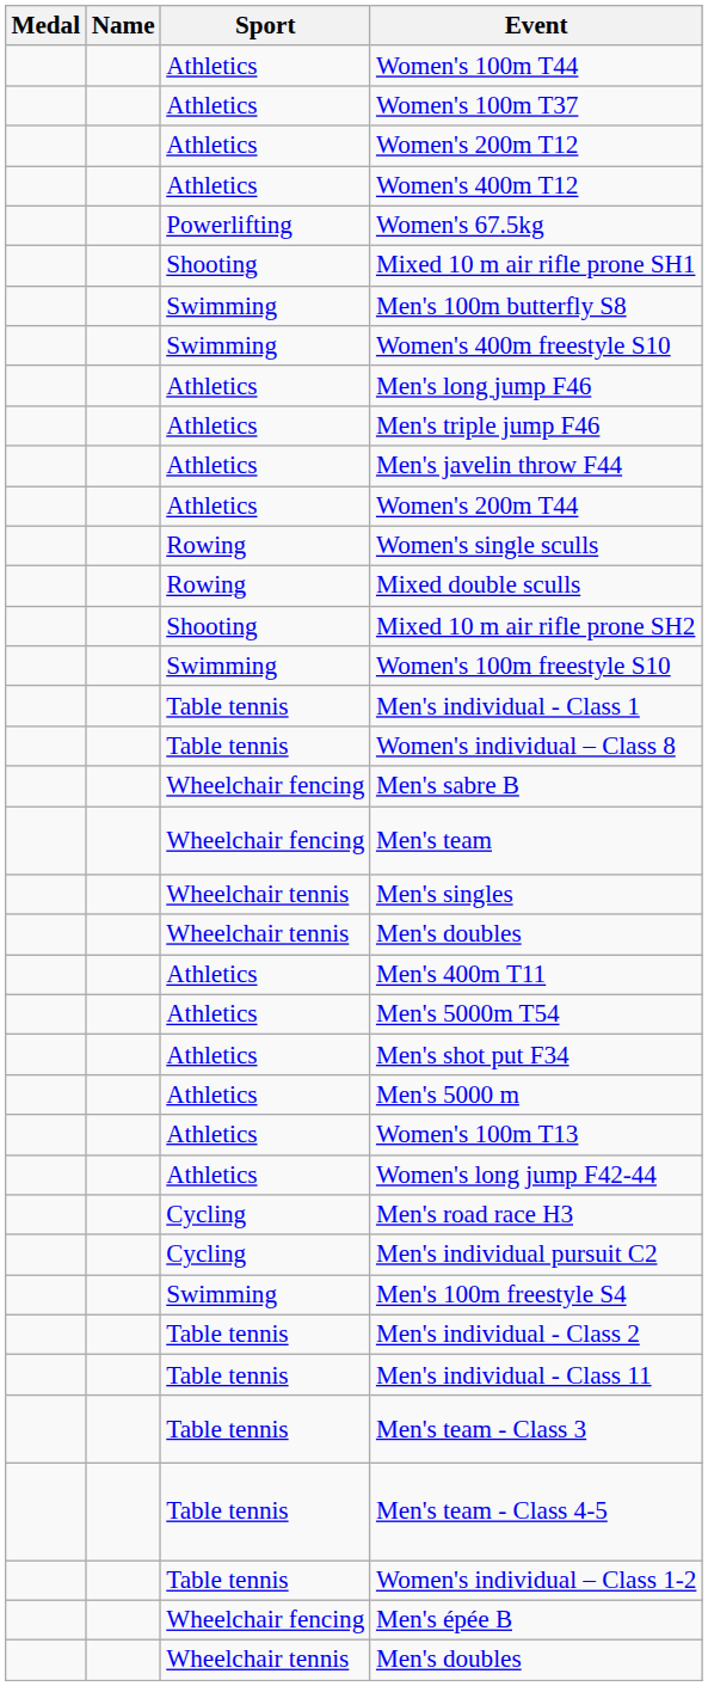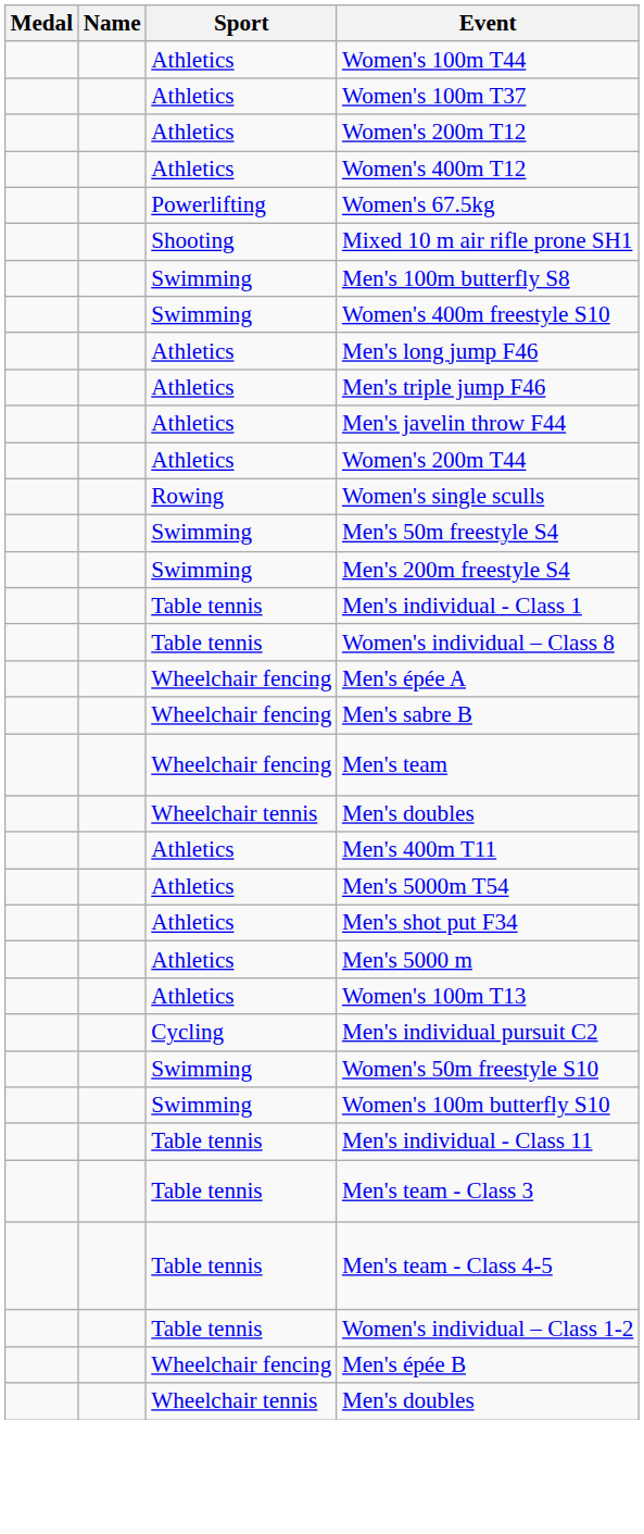 <table class="wikitable sortable">
 <tr>
 <th>Medal</th>
 <th>Name</th>
 <th>Sport</th>
 <th>Event</th>
 </tr>
 <tr>
 <td></td>
 <td></td>
 <td><a href='#'>Athletics</a></td>
 <td><a href='#'>Women's 100m T44</a></td>
 </tr>
 <tr>
 <td></td>
 <td></td>
 <td><a href='#'>Athletics</a></td>
 <td><a href='#'>Women's 100m T37</a></td>
 </tr>
 <tr>
 <td></td>
 <td></td>
 <td><a href='#'>Athletics</a></td>
 <td><a href='#'>Women's 200m T12</a></td>
 </tr>
 <tr>
 <td></td>
 <td></td>
 <td><a href='#'>Athletics</a></td>
 <td><a href='#'>Women's 400m T12</a></td>
 </tr>
 <tr>
 <td></td>
 <td></td>
 <td><a href='#'>Powerlifting</a></td>
 <td><a href='#'>Women's 67.5kg</a></td>
 </tr>
 <tr>
 <td></td>
 <td></td>
 <td><a href='#'>Shooting</a></td>
 <td><a href='#'>Mixed 10 m air rifle prone SH1</a></td>
 </tr>
 <tr>
 <td></td>
 <td></td>
 <td><a href='#'>Swimming</a></td>
 <td><a href='#'>Men's 100m butterfly S8</a></td>
 </tr>
 <tr>
 <td></td>
 <td></td>
 <td><a href='#'>Swimming</a></td>
 <td><a href='#'>Women's 400m freestyle S10</a></td>
 </tr>
 <tr>
 <td></td>
 <td></td>
 <td><a href='#'>Athletics</a></td>
 <td><a href='#'>Men's long jump F46</a></td>
 </tr>
 <tr>
 <td></td>
 <td></td>
 <td><a href='#'>Athletics</a></td>
 <td><a href='#'>Men's triple jump F46</a></td>
 </tr>
 <tr>
 <td></td>
 <td></td>
 <td><a href='#'>Athletics</a></td>
 <td><a href='#'>Men's javelin throw F44</a></td>
 </tr>
 <tr>
 <td></td>
 <td></td>
 <td><a href='#'>Athletics</a></td>
 <td><a href='#'>Women's 200m T44</a></td>
 </tr>
 <tr>
 <td></td>
 <td></td>
 <td><a href='#'>Rowing</a></td>
 <td><a href='#'>Women's single sculls</a></td>
 </tr>
 <tr>
 <td></td>
-<td><br> </td>
-<td><a href='#'>Rowing</a></td>
-<td><a href='#'>Mixed double sculls</a></td>
-</tr>
-<tr>
 <td></td>
-<td></td>
-<td><a href='#'>Shooting</a></td>
-<td><a href='#'>Mixed 10 m air rifle prone SH2</a></td>
+<td><a href='#'>Swimming</a></td>
+<td><a href='#'>Men's 50m freestyle S4</a></td>
 </tr>
 <tr>
 <td></td>
 <td></td>
 <td><a href='#'>Swimming</a></td>
-<td><a href='#'>Women's 100m freestyle S10</a></td>
+<td><a href='#'>Men's 200m freestyle S4</a></td>
 </tr>
 <tr>
 <td></td>
 <td></td>
 <td><a href='#'>Table tennis</a></td>
 <td><a href='#'>Men's individual - Class 1</a></td>
 </tr>
 <tr>
 <td></td>
 <td></td>
 <td><a href='#'>Table tennis</a></td>
 <td><a href='#'>Women's individual – Class 8</a></td>
 </tr>
 <tr>
 <td></td>
 <td></td>
 <td><a href='#'>Wheelchair fencing</a></td>
+<td><a href='#'>Men's épée A</a></td>
+</tr>
+<tr>
+<td></td>
+<td></td>
+<td><a href='#'>Wheelchair fencing</a></td>
 <td><a href='#'>Men's sabre B</a></td>
 </tr>
 <tr>
 <td></td>
 <td><br> <br> </td>
 <td><a href='#'>Wheelchair fencing</a></td>
 <td><a href='#'>Men's team</a></td>
-</tr>
-<tr>
-<td></td>
-<td></td>
-<td><a href='#'>Wheelchair tennis</a></td>
-<td><a href='#'>Men's singles</a></td>
 </tr>
 <tr>
 <td></td>
 <td><br> </td>
 <td><a href='#'>Wheelchair tennis</a></td>
 <td><a href='#'>Men's doubles</a></td>
 </tr>
 <tr>
 <td></td>
 <td></td>
 <td><a href='#'>Athletics</a></td>
 <td><a href='#'>Men's 400m T11</a></td>
 </tr>
 <tr>
 <td></td>
 <td></td>
 <td><a href='#'>Athletics</a></td>
 <td><a href='#'>Men's 5000m T54</a></td>
 </tr>
 <tr>
 <td></td>
 <td></td>
 <td><a href='#'>Athletics</a></td>
 <td><a href='#'>Men's shot put F34</a></td>
 </tr>
 <tr |->
 <td></td>
 <td></td>
 <td><a href='#'>Athletics</a></td>
 <td><a href='#'>Men's 5000 m</a></td>
 </tr>
 <tr>
 <td></td>
 <td></td>
 <td><a href='#'>Athletics</a></td>
 <td><a href='#'>Women's 100m T13</a></td>
 </tr>
 <tr>
 <td></td>
 <td></td>
-<td><a href='#'>Athletics</a></td>
-<td><a href='#'>Women's long jump F42-44</a></td>
-</tr>
-<tr>
-<td></td>
-<td></td>
-<td><a href='#'>Cycling</a></td>
-<td><a href='#'>Men's road race H3</a></td>
-</tr>
-<tr>
-<td></td>
-<td></td>
 <td><a href='#'>Cycling</a></td>
 <td><a href='#'>Men's individual pursuit C2</a></td>
 </tr>
 <tr>
 <td></td>
 <td></td>
 <td><a href='#'>Swimming</a></td>
-<td><a href='#'>Men's 100m freestyle S4</a></td>
+<td><a href='#'>Women's 50m freestyle S10</a></td>
 </tr>
 <tr>
 <td></td>
 <td></td>
-<td><a href='#'>Table tennis</a></td>
-<td><a href='#'>Men's individual - Class 2</a></td>
+<td><a href='#'>Swimming</a></td>
+<td><a href='#'>Women's 100m butterfly S10</a></td>
 </tr>
 <tr>
 <td></td>
 <td></td>
 <td><a href='#'>Table tennis</a></td>
 <td><a href='#'>Men's individual - Class 11</a></td>
 </tr>
 <tr>
 <td></td>
 <td><br> <br> </td>
 <td><a href='#'>Table tennis</a></td>
 <td><a href='#'>Men's team - Class 3</a></td>
 </tr>
 <tr>
 <td></td>
 <td><br> <br> <br> </td>
 <td><a href='#'>Table tennis</a></td>
 <td><a href='#'>Men's team - Class 4-5</a></td>
 </tr>
 <tr>
 <td></td>
 <td></td>
 <td><a href='#'>Table tennis</a></td>
 <td><a href='#'>Women's individual – Class 1-2</a></td>
 </tr>
 <tr>
 <td></td>
 <td></td>
 <td><a href='#'>Wheelchair fencing</a></td>
 <td><a href='#'>Men's épée B</a></td>
 </tr>
 <tr>
 <td></td>
 <td><br> </td>
 <td><a href='#'>Wheelchair tennis</a></td>
 <td><a href='#'>Men's doubles</a></td>
 </tr>
 </table>
